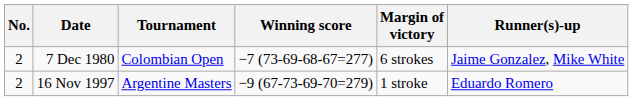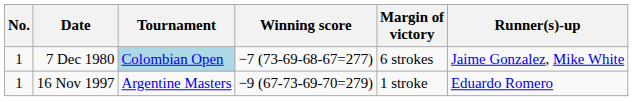 <table class="wikitable" style="font-size:95%;">
 <tr>
 <th>No.</th>
 <th>Date</th>
 <th>Tournament</th>
 <th>Winning score</th>
 <th>Margin of<br>victory</th>
 <th>Runner(s)-up</th>
 </tr>
 <tr>
-<td align=center>2</td>
+<td align=center>1</td>
 <td align=right>7 Dec 1980</td>
-<td><a href='#'>Colombian Open</a></td>
+<td style="background: lightblue;"><a href='#'>Colombian Open</a></td>
 <td>−7 (73-69-68-67=277)</td>
 <td>6 strokes</td>
 <td> <a href='#'>Jaime Gonzalez</a>,  <a href='#'>Mike White</a></td>
 </tr>
 <tr>
-<td align=center>2</td>
+<td align=center>1</td>
 <td align=right>16 Nov 1997</td>
 <td><a href='#'>Argentine Masters</a></td>
 <td>−9 (67-73-69-70=279)</td>
 <td>1 stroke</td>
 <td> <a href='#'>Eduardo Romero</a></td>
 </tr>
 </table>
